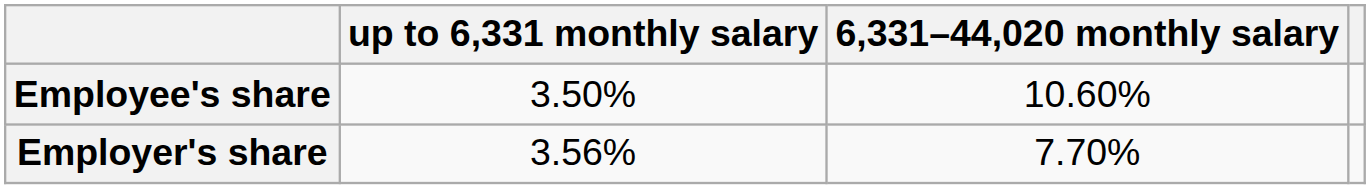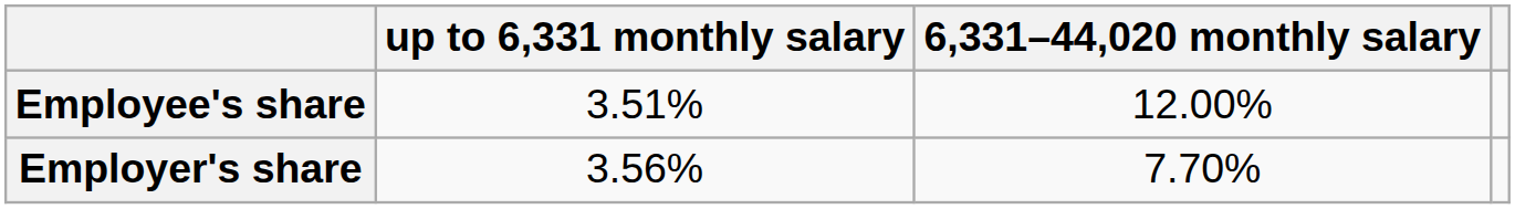 <table class="wikitable" style="text-align: center;">
 <tr>
 <th></th>
 <th>up to 6,331 monthly salary</th>
 <th>6,331–44,020 monthly salary</th>
 <th></th>
 </tr>
 <tr>
 <th scope="row">Employee's share</th>
-<td>3.50%</td>
-<td>10.60%</td>
+<td>3.51%</td>
+<td>12.00%</td>
 <td></td>
 </tr>
 <tr>
 <th scope="row">Employer's share</th>
 <td>3.56%</td>
 <td>7.70%</td>
 <td></td>
 </tr>
 </table>
